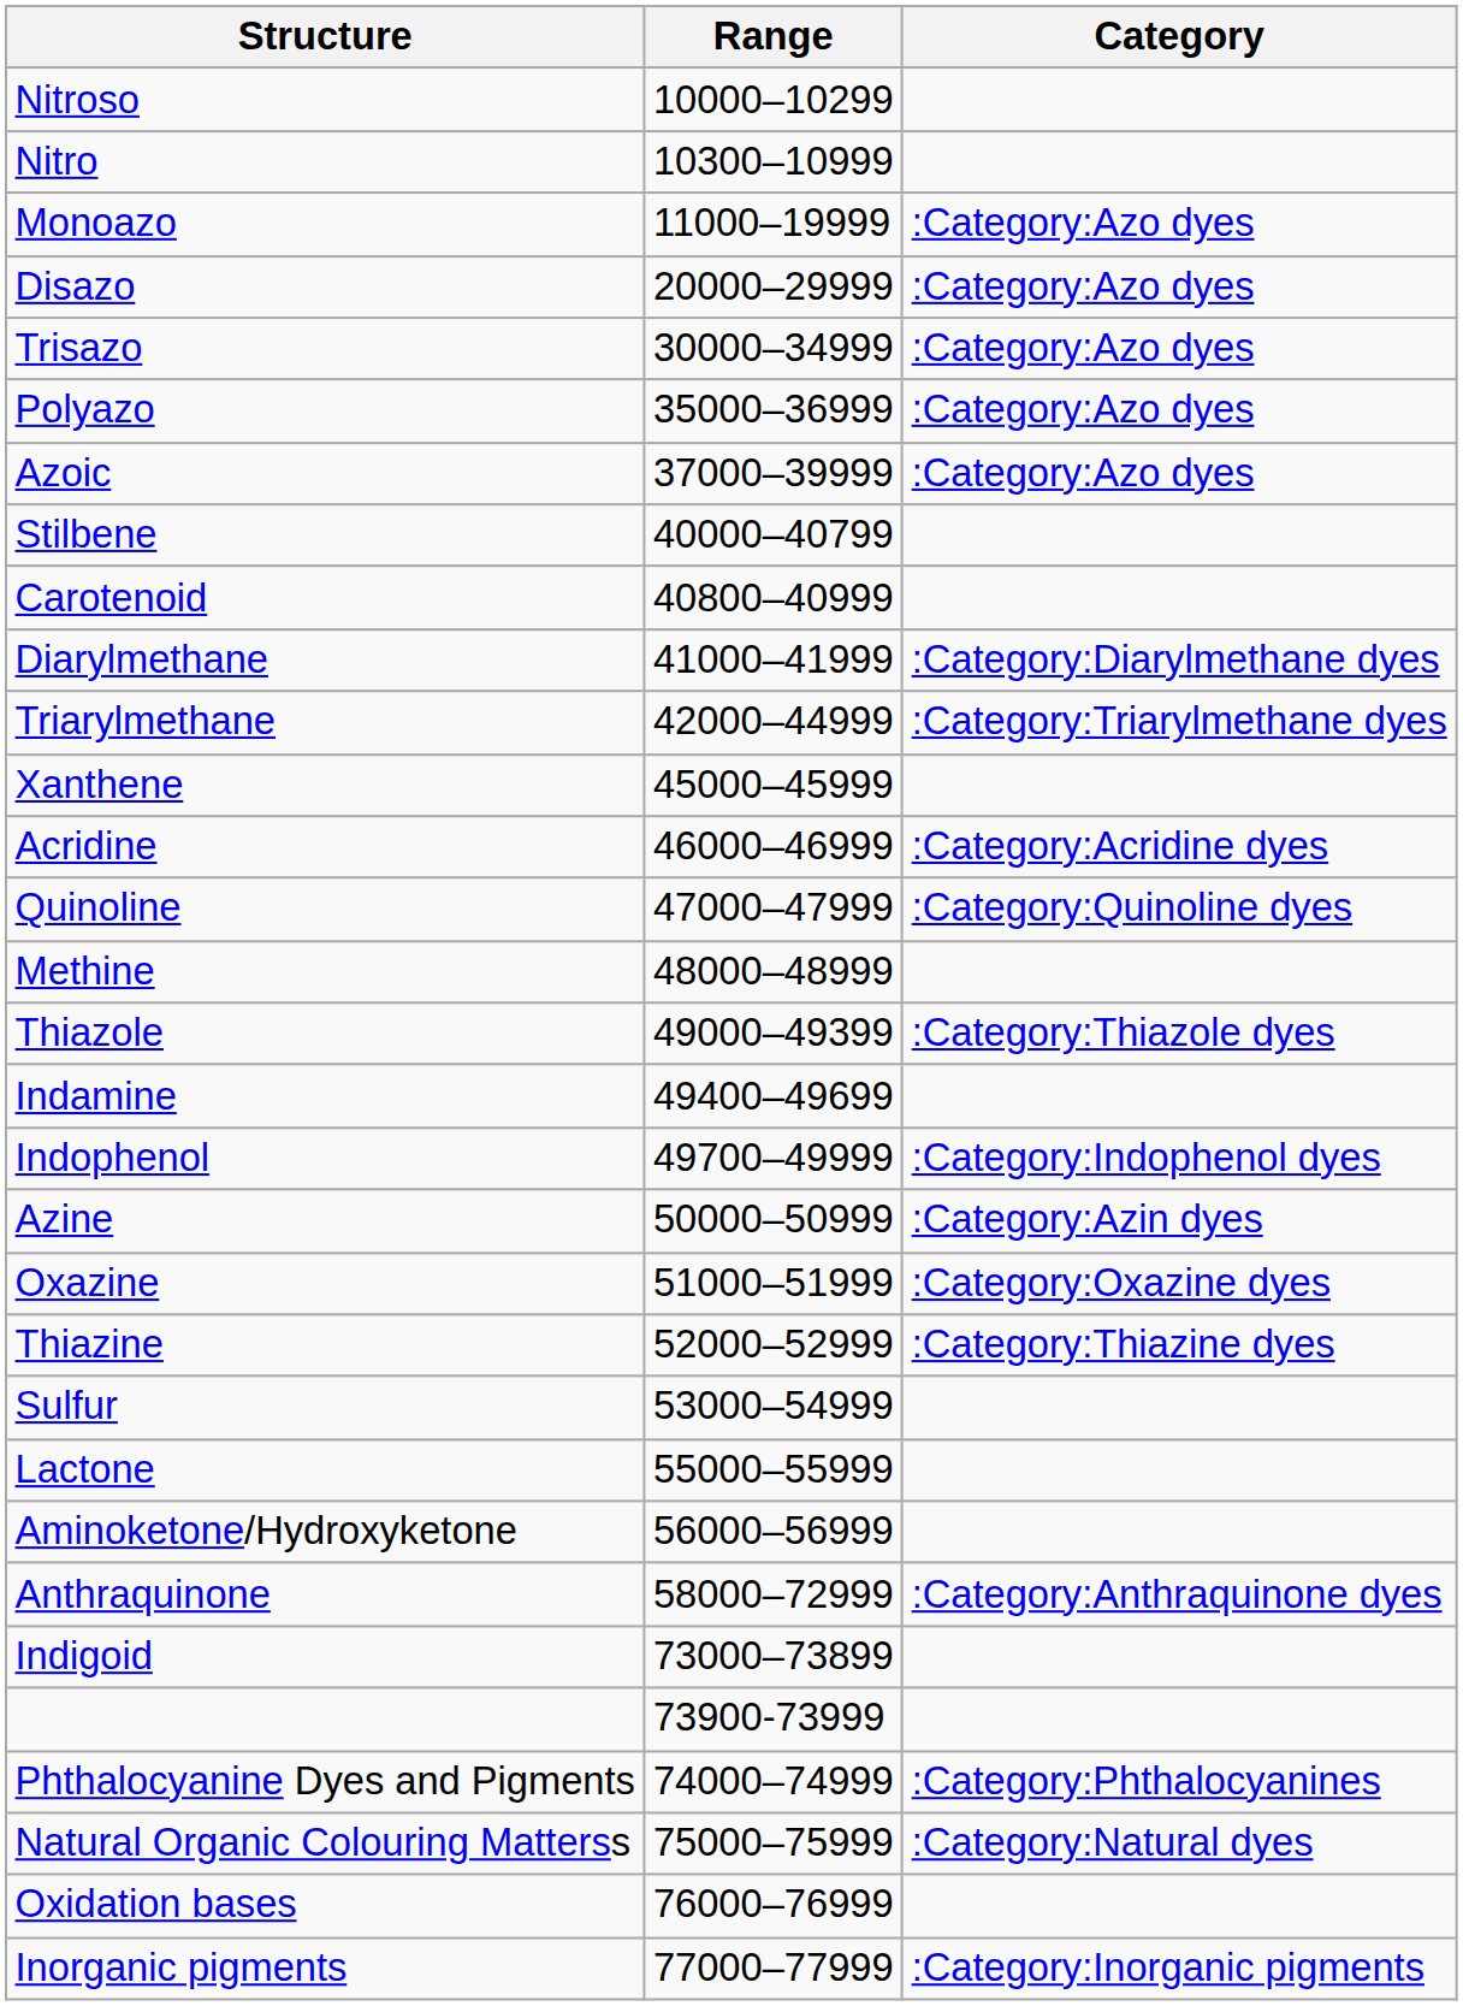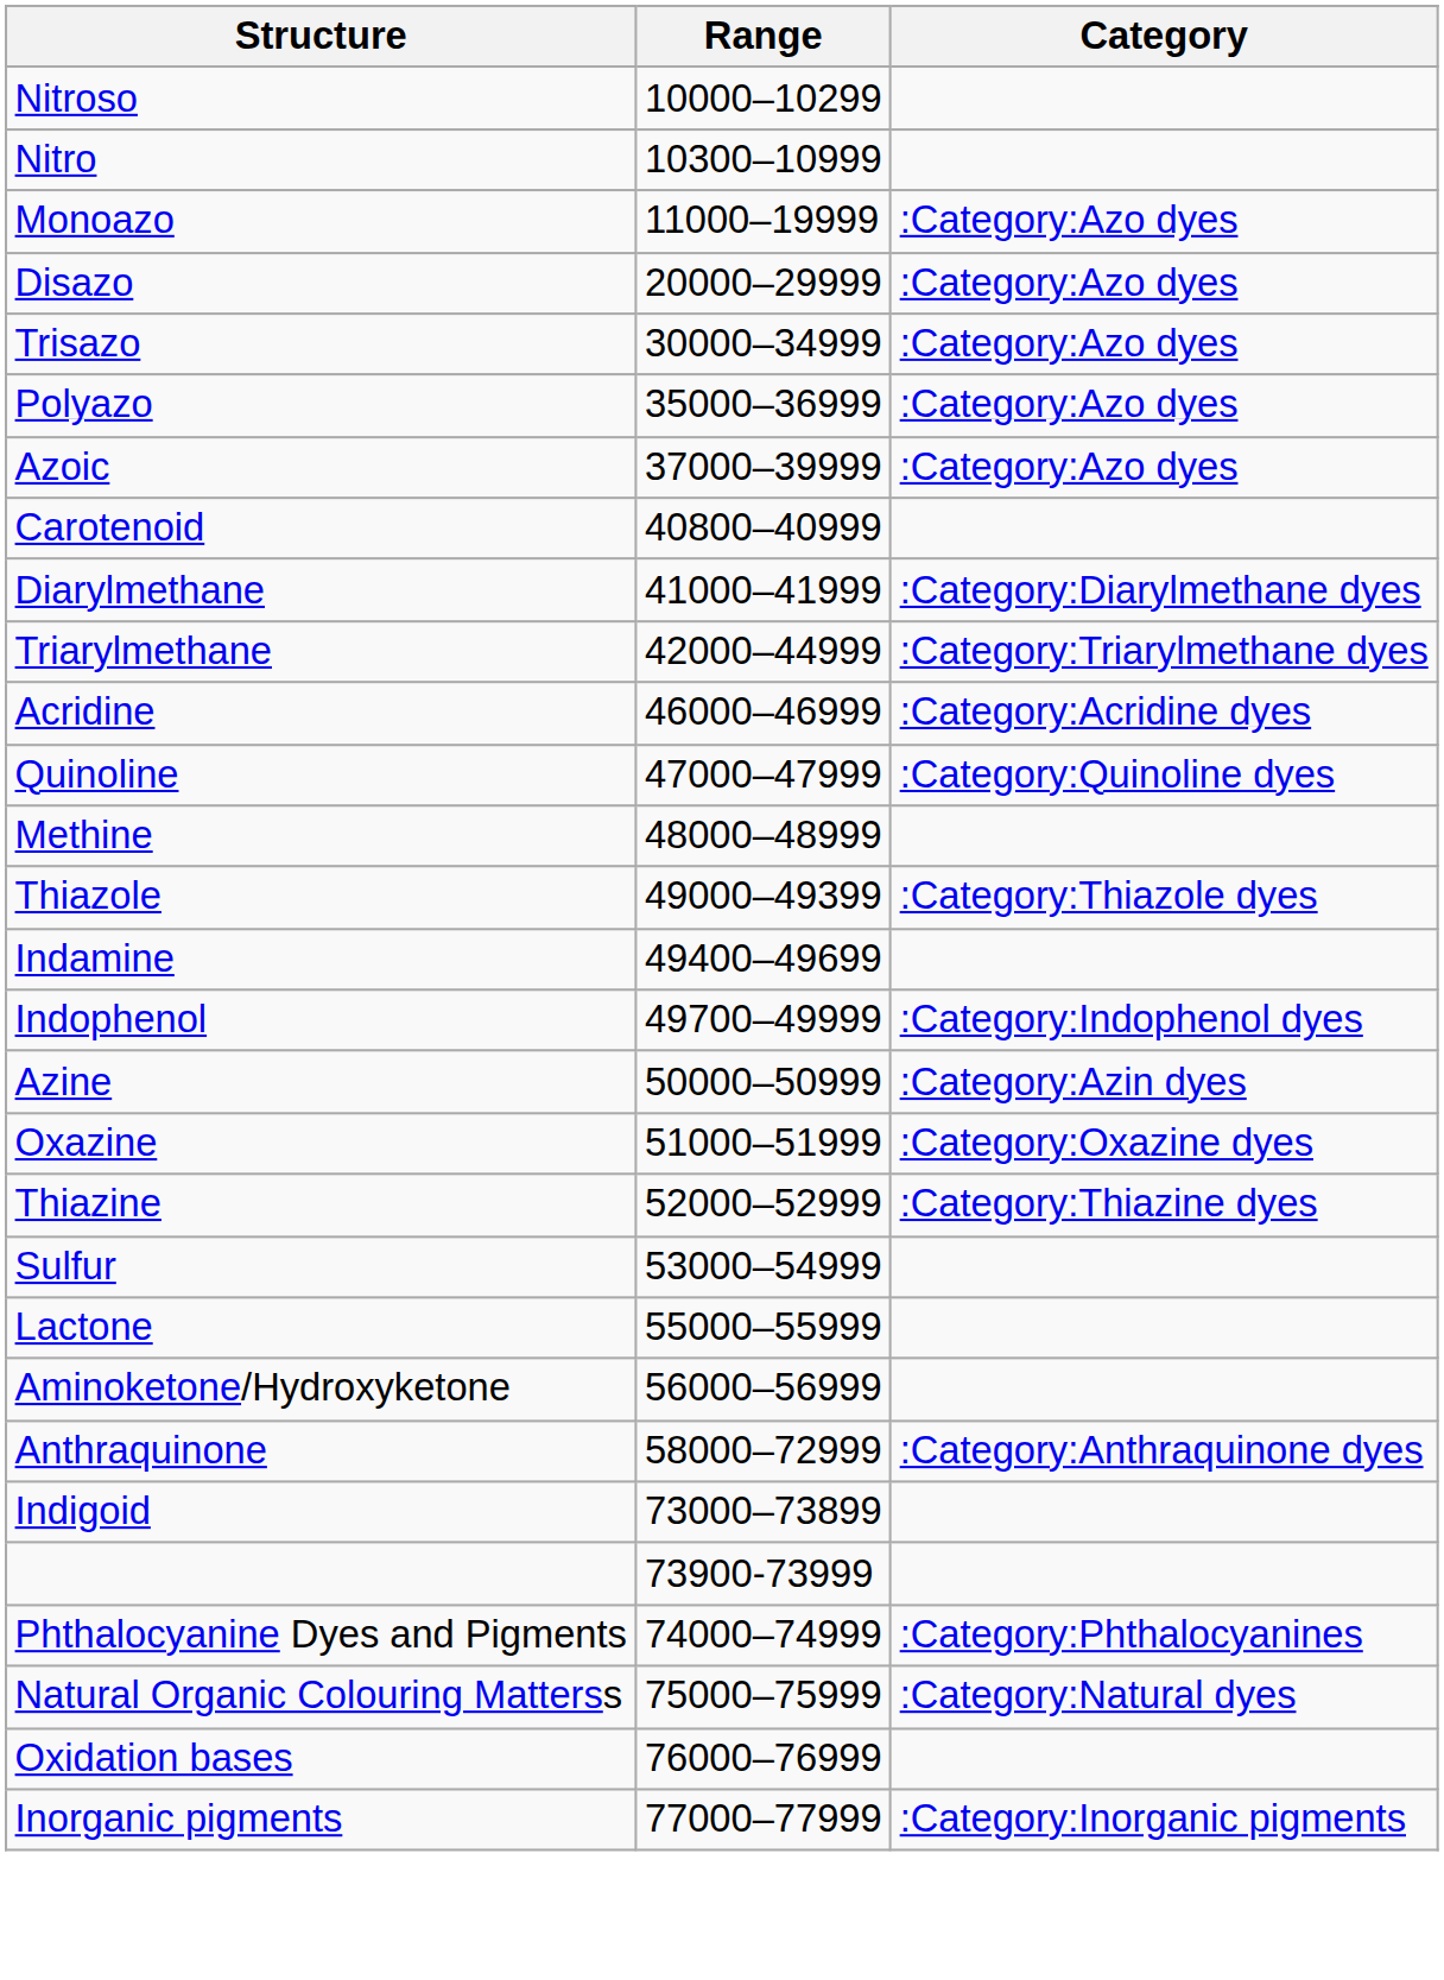 <table class="wikitable sortable">
 <tr>
 <th>Structure</th>
 <th>Range</th>
 <th>Category</th>
 </tr>
 <tr>
 <td><a href='#'>Nitroso</a></td>
 <td>10000–10299</td>
 <td></td>
 </tr>
 <tr>
 <td><a href='#'>Nitro</a></td>
 <td>10300–10999</td>
 <td></td>
 </tr>
 <tr>
 <td><a href='#'>Monoazo</a></td>
 <td>11000–19999</td>
 <td><a href='#'>:Category:Azo dyes</a></td>
 </tr>
 <tr>
 <td><a href='#'>Disazo</a></td>
 <td>20000–29999</td>
 <td><a href='#'>:Category:Azo dyes</a></td>
 </tr>
 <tr>
 <td><a href='#'>Trisazo</a></td>
 <td>30000–34999</td>
 <td><a href='#'>:Category:Azo dyes</a></td>
 </tr>
 <tr>
 <td><a href='#'>Polyazo</a></td>
 <td>35000–36999</td>
 <td><a href='#'>:Category:Azo dyes</a></td>
 </tr>
 <tr>
 <td><a href='#'>Azoic</a></td>
 <td>37000–39999</td>
 <td><a href='#'>:Category:Azo dyes</a></td>
 </tr>
 <tr>
-<td><a href='#'>Stilbene</a></td>
-<td>40000–40799</td>
-<td></td>
-</tr>
-<tr>
 <td><a href='#'>Carotenoid</a></td>
 <td>40800–40999</td>
 <td></td>
 </tr>
 <tr>
 <td><a href='#'>Diarylmethane</a></td>
 <td>41000–41999</td>
 <td><a href='#'>:Category:Diarylmethane dyes</a></td>
 </tr>
 <tr>
 <td><a href='#'>Triarylmethane</a></td>
 <td>42000–44999</td>
 <td><a href='#'>:Category:Triarylmethane dyes</a></td>
-</tr>
-<tr>
-<td><a href='#'>Xanthene</a></td>
-<td>45000–45999</td>
-<td></td>
 </tr>
 <tr>
 <td><a href='#'>Acridine</a></td>
 <td>46000–46999</td>
 <td><a href='#'>:Category:Acridine dyes</a></td>
 </tr>
 <tr>
 <td><a href='#'>Quinoline</a></td>
 <td>47000–47999</td>
 <td><a href='#'>:Category:Quinoline dyes</a></td>
 </tr>
 <tr>
 <td><a href='#'>Methine</a></td>
 <td>48000–48999</td>
 <td></td>
 </tr>
 <tr>
 <td><a href='#'>Thiazole</a></td>
 <td>49000–49399</td>
 <td><a href='#'>:Category:Thiazole dyes</a></td>
 </tr>
 <tr>
 <td><a href='#'>Indamine</a></td>
 <td>49400–49699</td>
 <td></td>
 </tr>
 <tr>
 <td><a href='#'>Indophenol</a></td>
 <td>49700–49999</td>
 <td><a href='#'>:Category:Indophenol dyes</a></td>
 </tr>
 <tr>
 <td><a href='#'>Azine</a></td>
 <td>50000–50999</td>
 <td><a href='#'>:Category:Azin dyes</a></td>
 </tr>
 <tr>
 <td><a href='#'>Oxazine</a></td>
 <td>51000–51999</td>
 <td><a href='#'>:Category:Oxazine dyes</a></td>
 </tr>
 <tr>
 <td><a href='#'>Thiazine</a></td>
 <td>52000–52999</td>
 <td><a href='#'>:Category:Thiazine dyes</a></td>
 </tr>
 <tr>
 <td><a href='#'>Sulfur</a></td>
 <td>53000–54999</td>
 <td></td>
 </tr>
 <tr>
 <td><a href='#'>Lactone</a></td>
 <td>55000–55999</td>
 <td></td>
 </tr>
 <tr>
 <td><a href='#'>Aminoketone</a>/Hydroxyketone</td>
 <td>56000–56999</td>
 <td></td>
 </tr>
 <tr>
 <td><a href='#'>Anthraquinone</a></td>
 <td>58000–72999</td>
 <td><a href='#'>:Category:Anthraquinone dyes</a></td>
 </tr>
 <tr>
 <td><a href='#'>Indigoid</a></td>
 <td>73000–73899</td>
 <td></td>
 </tr>
 <tr>
 <td></td>
 <td>73900-73999</td>
 <td></td>
 </tr>
 <tr>
 <td><a href='#'>Phthalocyanine</a> Dyes and Pigments</td>
 <td>74000–74999</td>
 <td><a href='#'>:Category:Phthalocyanines</a></td>
 </tr>
 <tr>
 <td><a href='#'>Natural Organic Colouring Matters</a>s</td>
 <td>75000–75999</td>
 <td><a href='#'>:Category:Natural dyes</a></td>
 </tr>
 <tr>
 <td><a href='#'>Oxidation bases</a></td>
 <td>76000–76999</td>
 <td></td>
 </tr>
 <tr>
 <td><a href='#'>Inorganic pigments</a></td>
 <td>77000–77999</td>
 <td><a href='#'>:Category:Inorganic pigments</a></td>
 </tr>
 </table>
